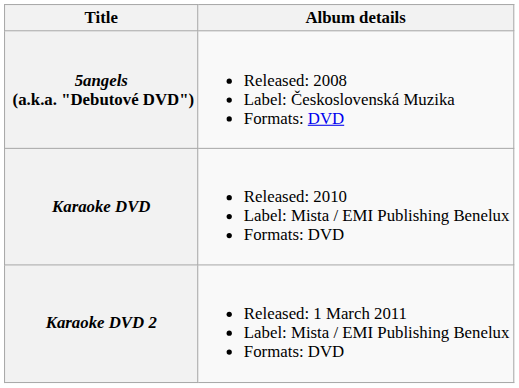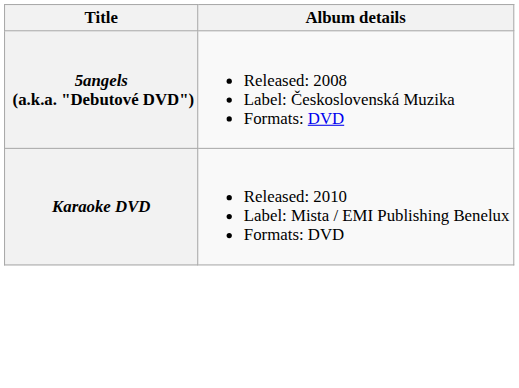 <table class="wikitable plainrowheaders">
 <tr>
 <th>Title</th>
 <th>Album details</th>
 </tr>
 <tr>
 <th scope="row"><em>5angels</em><br> (a.k.a. "Debutové DVD")</th>
 <td><br><ul><li>Released: 2008</li><li>Label: Československá Muzika</li><li>Formats: <a href='#'>DVD</a></li></ul></td>
 </tr>
 <tr>
 <th scope="row"><em>Karaoke DVD</em></th>
 <td><br><ul><li>Released: 2010</li><li>Label: Mista / EMI Publishing Benelux</li><li>Formats: DVD</li></ul></td>
 </tr>
-<tr>
-<th scope="row"><em>Karaoke DVD 2</em></th>
-<td><br><ul><li>Released: 1 March 2011</li><li>Label: Mista / EMI Publishing Benelux</li><li>Formats: DVD</li></ul></td>
-</tr>
 </table>
